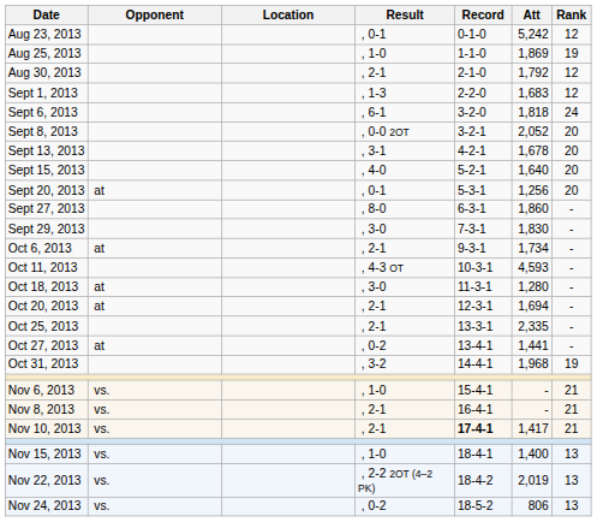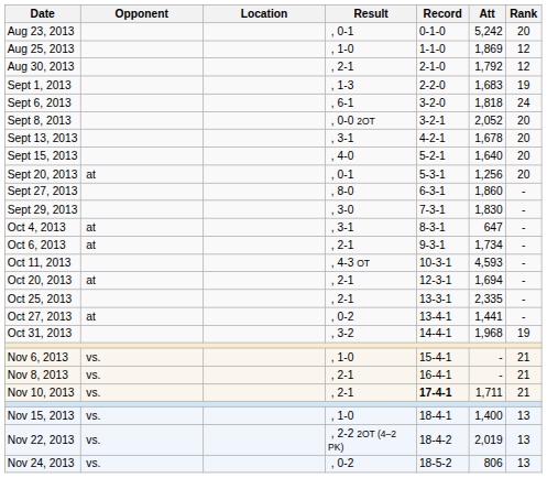 <table class="wikitable" style="font-size:90%">
 <tr>
 <th scope="col" width="90">Date</th>
 <th scope="col" width="150">Opponent</th>
 <th scope="col" width="150">Location</th>
 <th scope="col" width="110">Result</th>
 <th scope="col" width="60">Record</th>
 <th scope="col" width="40">Att</th>
 <th scope="col" width="40">Rank</th>
 </tr>
 <tr>
 <td>Aug 23, 2013</td>
 <td> <a href='#'></a></td>
 <td> <a href='#'></a></td>
 <td align="left"> , 0-1</td>
 <td align="left">0-1-0</td>
 <td align="right">5,242</td>
-<td align="center">12</td>
+<td align="center">20</td>
 </tr>
 <tr>
 <td>Aug 25, 2013</td>
 <td> <a href='#'></a></td>
 <td> <a href='#'></a></td>
 <td align="left"> , 1-0</td>
 <td align="left">1-1-0</td>
 <td align="right">1,869</td>
-<td align="center">19</td>
+<td align="center">12</td>
 </tr>
 <tr>
 <td>Aug 30, 2013</td>
 <td> <a href='#'></a></td>
 <td> <a href='#'></a></td>
 <td align="left"> , 2-1</td>
 <td align="left">2-1-0</td>
 <td align="right">1,792</td>
 <td align="center">12</td>
 </tr>
 <tr>
 <td>Sept 1, 2013</td>
 <td> <a href='#'></a></td>
 <td> <a href='#'></a></td>
 <td align="left"> , 1-3</td>
 <td align="left">2-2-0</td>
 <td align="right">1,683</td>
-<td align="center">12</td>
+<td align="center">19</td>
 </tr>
 <tr>
 <td>Sept 6, 2013</td>
 <td> <a href='#'></a></td>
 <td> <a href='#'></a></td>
 <td align="left"> , 6-1</td>
 <td align="left">3-2-0</td>
 <td align="right">1,818</td>
 <td align="center">24</td>
 </tr>
 <tr>
 <td>Sept 8, 2013</td>
 <td> <a href='#'></a></td>
 <td> <a href='#'></a></td>
 <td align="left"> , 0-0 <small>2OT</small></td>
 <td align="left">3-2-1</td>
 <td align="right">2,052</td>
 <td align="center">20</td>
 </tr>
 <tr>
 <td>Sept 13, 2013</td>
 <td> <a href='#'></a></td>
 <td> <a href='#'></a></td>
 <td align="left"> , 3-1</td>
 <td align="left">4-2-1</td>
 <td align="right">1,678</td>
 <td align="center">20</td>
 </tr>
 <tr>
 <td>Sept 15, 2013</td>
 <td> <a href='#'></a></td>
 <td> <a href='#'></a></td>
 <td align="left"> , 4-0</td>
 <td align="left">5-2-1</td>
 <td align="right">1,640</td>
 <td align="center">20</td>
 </tr>
 <tr>
 <td>Sept 20, 2013</td>
 <td> at <a href='#'></a></td>
 <td> <span></span></td>
 <td align="left"> , 0-1</td>
 <td align="left">5-3-1</td>
 <td align="right">1,256</td>
 <td align="center">20</td>
 </tr>
 <tr>
 <td>Sept 27, 2013</td>
 <td> <a href='#'></a></td>
 <td> <a href='#'></a></td>
 <td align="left"> , 8-0</td>
 <td align="left">6-3-1</td>
 <td align="right">1,860</td>
 <td align="center">-</td>
 </tr>
 <tr>
 <td>Sept 29, 2013</td>
 <td> <a href='#'></a></td>
 <td> <a href='#'></a></td>
 <td align="left"> , 3-0</td>
 <td align="left">7-3-1</td>
 <td align="right">1,830</td>
 <td align="center">-</td>
 </tr>
 <tr>
+<td>Oct 4, 2013</td>
+<td> at <a href='#'></a></td>
+<td> <span></span></td>
+<td align="left"> , 3-1</td>
+<td align="left">8-3-1</td>
+<td align="right">647</td>
+<td align="center">-</td>
+</tr>
+<tr>
 <td>Oct 6, 2013</td>
 <td> at <a href='#'></a></td>
 <td> <span> </span></td>
 <td align="left"> , 2-1</td>
 <td align="left">9-3-1</td>
 <td align="right">1,734</td>
 <td align="center">-</td>
 </tr>
 <tr>
 <td>Oct 11, 2013</td>
 <td> <a href='#'></a></td>
 <td> <a href='#'></a></td>
 <td align="left"> , 4-3 <small>OT</small></td>
 <td align="left">10-3-1</td>
 <td align="right">4,593</td>
-<td align="center">-</td>
-</tr>
-<tr>
-<td>Oct 18, 2013</td>
-<td> at <a href='#'></a></td>
-<td> <span></span></td>
-<td align="left"> , 3-0</td>
-<td align="left">11-3-1</td>
-<td align="right">1,280</td>
 <td align="center">-</td>
 </tr>
 <tr>
 <td>Oct 20, 2013</td>
 <td> at <a href='#'></a></td>
 <td> <span></span></td>
 <td align="left"> , 2-1</td>
 <td align="left">12-3-1</td>
 <td align="right">1,694</td>
 <td align="center">-</td>
 </tr>
 <tr>
 <td>Oct 25, 2013</td>
 <td> <a href='#'></a></td>
 <td> <a href='#'></a></td>
 <td align="left"> , 2-1</td>
 <td align="left">13-3-1</td>
 <td align="right">2,335</td>
 <td align="center">-</td>
 </tr>
 <tr>
 <td>Oct 27, 2013</td>
 <td> at <a href='#'></a></td>
 <td> <span></span></td>
 <td align="left"> , 0-2</td>
 <td align="left">13-4-1</td>
 <td align="right">1,441</td>
 <td align="center">-</td>
 </tr>
 <tr>
 <td>Oct 31, 2013</td>
 <td> <a href='#'></a></td>
 <td> <a href='#'></a></td>
 <td align="left"> , 3-2</td>
 <td align="left">14-4-1</td>
 <td align="right">1,968</td>
 <td align="center">19</td>
 </tr>
 <tr>
 <td style="background: #faecc8" colspan=7 align="center"></td>
 </tr>
 <tr>
 <td style="background: #faf6ed">Nov 6, 2013</td>
 <td style="background: #faf6ed"> vs. <a href='#'></a></td>
 <td style="background: #faf6ed"> <span></span></td>
 <td style="background: #faf6ed" align="left"> , 1-0</td>
 <td style="background: #faf6ed" align="left">15-4-1</td>
 <td style="background: #faf6ed" align="right">-</td>
 <td style="background: #faf6ed" align="center">21</td>
 </tr>
 <tr>
 <td style="background: #faf6ed">Nov 8, 2013</td>
 <td style="background: #faf6ed"> vs. <a href='#'></a></td>
 <td style="background: #faf6ed"> <span></span></td>
 <td style="background: #faf6ed" align="left"> , 2-1</td>
 <td style="background: #faf6ed" align="left">16-4-1</td>
 <td style="background: #faf6ed" align="right">-</td>
 <td style="background: #faf6ed" align="center">21</td>
 </tr>
 <tr>
 <td style="background: #faf6ed">Nov 10, 2013</td>
 <td style="background: #faf6ed"> vs. <a href='#'></a></td>
 <td style="background: #faf6ed"> <span></span></td>
 <td style="background: #faf6ed" align="left"> , 2-1</td>
 <td style="background: #faf6ed" align="left"><strong>17-4-1</strong></td>
-<td style="background: #faf6ed" align="right">1,417</td>
+<td style="background: #faf6ed" align="right">1,711</td>
 <td style="background: #faf6ed" align="center">21</td>
 </tr>
 <tr>
 <td style="background: #d0e5f5" colspan=7 align="center"></td>
 </tr>
 <tr>
 <td style="background: #f1f5fc">Nov 15, 2013</td>
 <td style="background: #f1f5fc"> vs. <a href='#'></a></td>
 <td style="background: #f1f5fc"> <a href='#'></a></td>
 <td style="background: #f1f5fc" align="left"> , 1-0</td>
 <td style="background: #f1f5fc" align="left">18-4-1</td>
 <td style="background: #f1f5fc" align="right">1,400</td>
 <td style="background: #f1f5fc" align="center">13</td>
 </tr>
 <tr>
 <td style="background: #f1f5fc">Nov 22, 2013</td>
 <td style="background: #f1f5fc"> vs. <a href='#'></a></td>
 <td style="background: #f1f5fc"> <a href='#'></a></td>
 <td style="background: #f1f5fc" align="left"> , 2-2 <small>2OT (4–2 PK)</small></td>
 <td style="background: #f1f5fc" align="left">18-4-2</td>
 <td style="background: #f1f5fc" align="right">2,019</td>
 <td style="background: #f1f5fc" align="center">13</td>
 </tr>
 <tr>
 <td style="background: #f1f5fc">Nov 24, 2013</td>
 <td style="background: #f1f5fc"> vs. <a href='#'></a></td>
 <td style="background: #f1f5fc"> <a href='#'></a></td>
 <td style="background: #f1f5fc" align="left"> , 0-2</td>
 <td style="background: #f1f5fc" align="left">18-5-2</td>
 <td style="background: #f1f5fc" align="right">806</td>
 <td style="background: #f1f5fc" align="center">13</td>
 </tr>
 </table>
